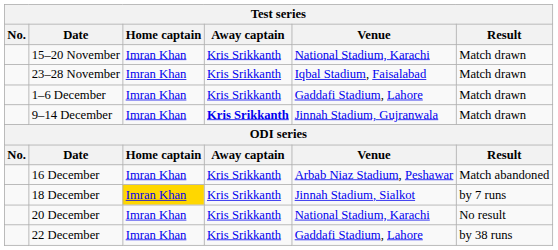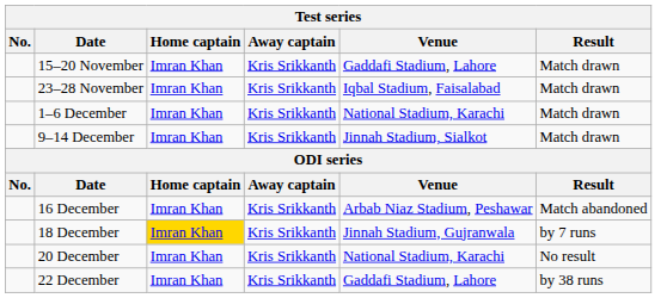 <table class="wikitable">
 <tr>
 <th colspan="9">Test series</th>
 </tr>
 <tr>
 <th>No.</th>
 <th>Date</th>
 <th>Home captain</th>
 <th>Away captain</th>
 <th>Venue</th>
 <th>Result</th>
 </tr>
 <tr>
 <td></td>
 <td>15–20 November</td>
 <td><a href='#'>Imran Khan</a></td>
 <td><a href='#'>Kris Srikkanth</a></td>
-<td><a href='#'>National Stadium, Karachi</a></td>
+<td><a href='#'>Gaddafi Stadium</a>, <a href='#'>Lahore</a></td>
 <td>Match drawn</td>
 </tr>
 <tr>
 <td></td>
 <td>23–28 November</td>
 <td><a href='#'>Imran Khan</a></td>
 <td><a href='#'>Kris Srikkanth</a></td>
 <td><a href='#'>Iqbal Stadium</a>, <a href='#'>Faisalabad</a></td>
 <td>Match drawn</td>
 </tr>
 <tr>
 <td></td>
 <td>1–6 December</td>
 <td><a href='#'>Imran Khan</a></td>
 <td><a href='#'>Kris Srikkanth</a></td>
-<td><a href='#'>Gaddafi Stadium</a>, <a href='#'>Lahore</a></td>
+<td><a href='#'>National Stadium, Karachi</a></td>
 <td>Match drawn</td>
 </tr>
 <tr>
 <td></td>
 <td>9–14 December</td>
 <td><a href='#'>Imran Khan</a></td>
-<td><strong><a href='#'>Kris Srikkanth</a></strong></td>
-<td><a href='#'>Jinnah Stadium, Gujranwala</a></td>
+<td><a href='#'>Kris Srikkanth</a></td>
+<td><a href='#'>Jinnah Stadium, Sialkot</a></td>
 <td>Match drawn</td>
 </tr>
 <tr>
 <th colspan="9">ODI series</th>
 </tr>
 <tr>
 <th>No.</th>
 <th>Date</th>
 <th>Home captain</th>
 <th>Away captain</th>
 <th>Venue</th>
 <th>Result</th>
 </tr>
 <tr>
 <td></td>
 <td>16 December</td>
 <td><a href='#'>Imran Khan</a></td>
 <td><a href='#'>Kris Srikkanth</a></td>
 <td><a href='#'>Arbab Niaz Stadium</a>, <a href='#'>Peshawar</a></td>
 <td>Match abandoned</td>
 </tr>
 <tr>
 <td></td>
 <td>18 December</td>
 <td style="background: gold;"><a href='#'>Imran Khan</a></td>
 <td><a href='#'>Kris Srikkanth</a></td>
-<td><a href='#'>Jinnah Stadium, Sialkot</a></td>
+<td><a href='#'>Jinnah Stadium, Gujranwala</a></td>
 <td> by 7 runs</td>
 </tr>
 <tr>
 <td></td>
 <td>20 December</td>
 <td><a href='#'>Imran Khan</a></td>
 <td><a href='#'>Kris Srikkanth</a></td>
 <td><a href='#'>National Stadium, Karachi</a></td>
 <td>No result</td>
 </tr>
 <tr>
 <td></td>
 <td>22 December</td>
 <td><a href='#'>Imran Khan</a></td>
 <td><a href='#'>Kris Srikkanth</a></td>
 <td><a href='#'>Gaddafi Stadium</a>, <a href='#'>Lahore</a></td>
 <td> by 38 runs</td>
 </tr>
 </table>
